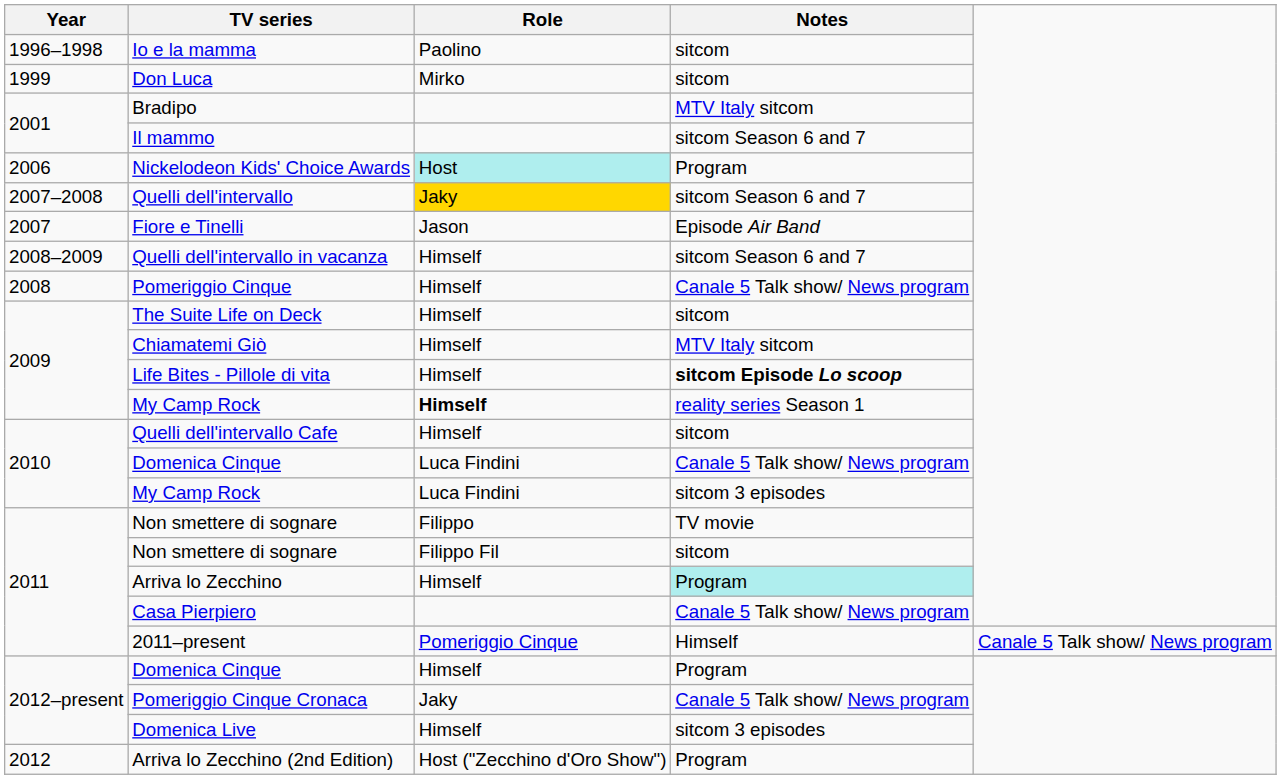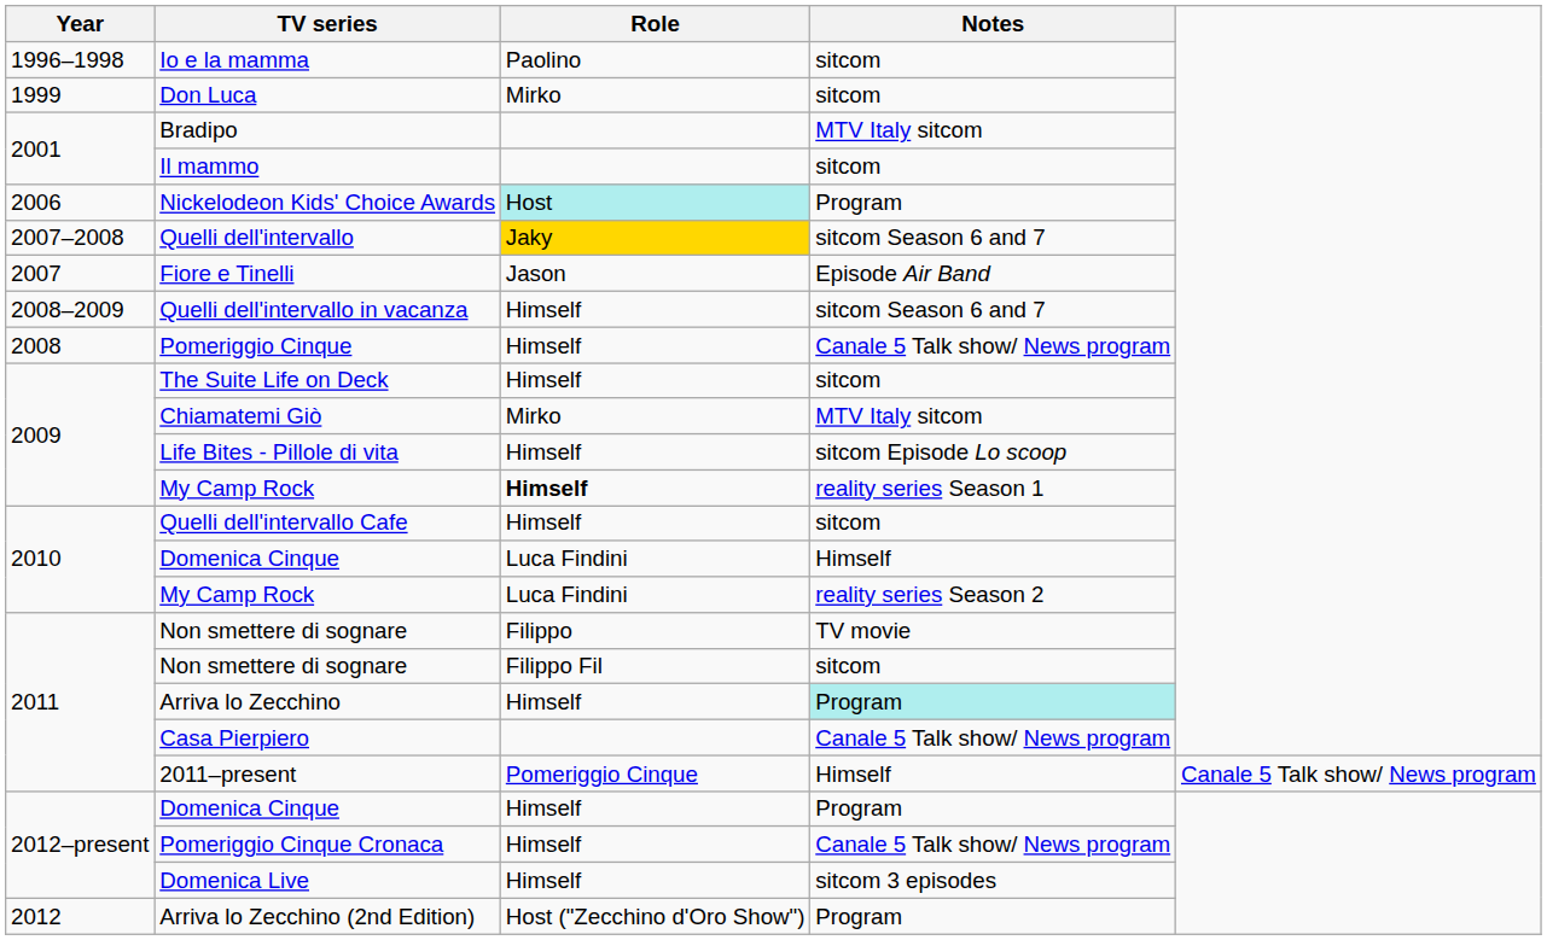 <table class="wikitable" style="font-size: 90%;">
 <tr>
 <th>Year</th>
 <th>TV series</th>
 <th>Role</th>
 <th>Notes</th>
 </tr>
 <tr>
 <td>1996–1998</td>
 <td><a href='#'>Io e la mamma</a></td>
 <td>Paolino</td>
 <td>sitcom</td>
 </tr>
 <tr>
 <td>1999</td>
 <td><a href='#'>Don Luca</a></td>
 <td>Mirko</td>
 <td>sitcom</td>
 </tr>
 <tr>
 <td rowspan=2>2001</td>
 <td>Bradipo</td>
 <td></td>
 <td><a href='#'>MTV Italy</a> sitcom</td>
 </tr>
 <tr>
 <td><a href='#'>Il mammo</a></td>
 <td></td>
-<td>sitcom Season 6 and 7</td>
+<td>sitcom</td>
 </tr>
 <tr>
 <td>2006</td>
 <td><a href='#'>Nickelodeon Kids' Choice Awards</a></td>
 <td style="background: paleturquoise;">Host</td>
 <td>Program</td>
 </tr>
 <tr>
 <td>2007–2008</td>
 <td><a href='#'>Quelli dell'intervallo</a></td>
 <td style="background: gold;">Jaky</td>
 <td>sitcom Season 6 and 7</td>
 </tr>
 <tr>
 <td>2007</td>
 <td><a href='#'>Fiore e Tinelli</a></td>
 <td>Jason</td>
 <td>Episode <em>Air Band</em></td>
 </tr>
 <tr>
 <td>2008–2009</td>
 <td><a href='#'>Quelli dell'intervallo in vacanza</a></td>
 <td>Himself</td>
 <td>sitcom Season 6 and 7</td>
 </tr>
 <tr>
 <td>2008</td>
 <td><a href='#'>Pomeriggio Cinque</a></td>
 <td>Himself</td>
 <td><a href='#'>Canale 5</a> Talk show/ <a href='#'>News program</a></td>
 </tr>
 <tr>
 <td rowspan=4>2009</td>
 <td><a href='#'>The Suite Life on Deck</a></td>
 <td>Himself</td>
 <td>sitcom</td>
 </tr>
 <tr>
 <td><a href='#'>Chiamatemi Giò</a></td>
-<td>Himself</td>
+<td>Mirko</td>
 <td><a href='#'>MTV Italy</a> sitcom</td>
 </tr>
 <tr>
 <td><a href='#'>Life Bites - Pillole di vita</a></td>
 <td>Himself</td>
-<td><strong>sitcom Episode <em>Lo scoop</em></strong></td>
+<td>sitcom Episode <em>Lo scoop</em></td>
 </tr>
 <tr>
 <td><a href='#'>My Camp Rock</a></td>
 <td><strong>Himself</strong></td>
 <td><a href='#'>reality series</a> Season 1</td>
 </tr>
 <tr>
 <td rowspan=3>2010</td>
 <td><a href='#'>Quelli dell'intervallo Cafe</a></td>
 <td>Himself</td>
 <td>sitcom</td>
 </tr>
 <tr>
 <td><a href='#'>Domenica Cinque</a></td>
 <td>Luca Findini</td>
-<td><a href='#'>Canale 5</a> Talk show/ <a href='#'>News program</a></td>
+<td>Himself</td>
 </tr>
 <tr>
 <td><a href='#'>My Camp Rock</a></td>
 <td>Luca Findini</td>
-<td>sitcom 3 episodes</td>
+<td><a href='#'>reality series</a> Season 2</td>
 </tr>
 <tr>
 <td rowspan=5>2011</td>
 <td>Non smettere di sognare</td>
 <td>Filippo</td>
 <td>TV movie</td>
 </tr>
 <tr>
 <td>Non smettere di sognare</td>
 <td>Filippo Fil</td>
 <td>sitcom</td>
 </tr>
 <tr>
 <td>Arriva lo Zecchino</td>
 <td>Himself</td>
 <td style="background: paleturquoise;">Program</td>
 </tr>
 <tr>
 <td><a href='#'>Casa Pierpiero</a></td>
 <td></td>
 <td><a href='#'>Canale 5</a> Talk show/ <a href='#'>News program</a></td>
 </tr>
 <tr>
 <td>2011–present</td>
 <td><a href='#'>Pomeriggio Cinque</a></td>
 <td>Himself</td>
 <td><a href='#'>Canale 5</a> Talk show/ <a href='#'>News program</a></td>
 </tr>
 <tr>
 <td rowspan=3>2012–present</td>
 <td><a href='#'>Domenica Cinque</a></td>
 <td>Himself</td>
 <td>Program</td>
 </tr>
 <tr>
 <td><a href='#'>Pomeriggio Cinque Cronaca</a></td>
-<td>Jaky</td>
+<td>Himself</td>
 <td><a href='#'>Canale 5</a> Talk show/ <a href='#'>News program</a></td>
 </tr>
 <tr>
 <td><a href='#'>Domenica Live</a></td>
 <td>Himself</td>
 <td>sitcom 3 episodes</td>
 </tr>
 <tr>
 <td>2012</td>
 <td>Arriva lo Zecchino (2nd Edition)</td>
 <td>Host ("Zecchino d'Oro Show")</td>
 <td>Program</td>
 </tr>
 </table>
